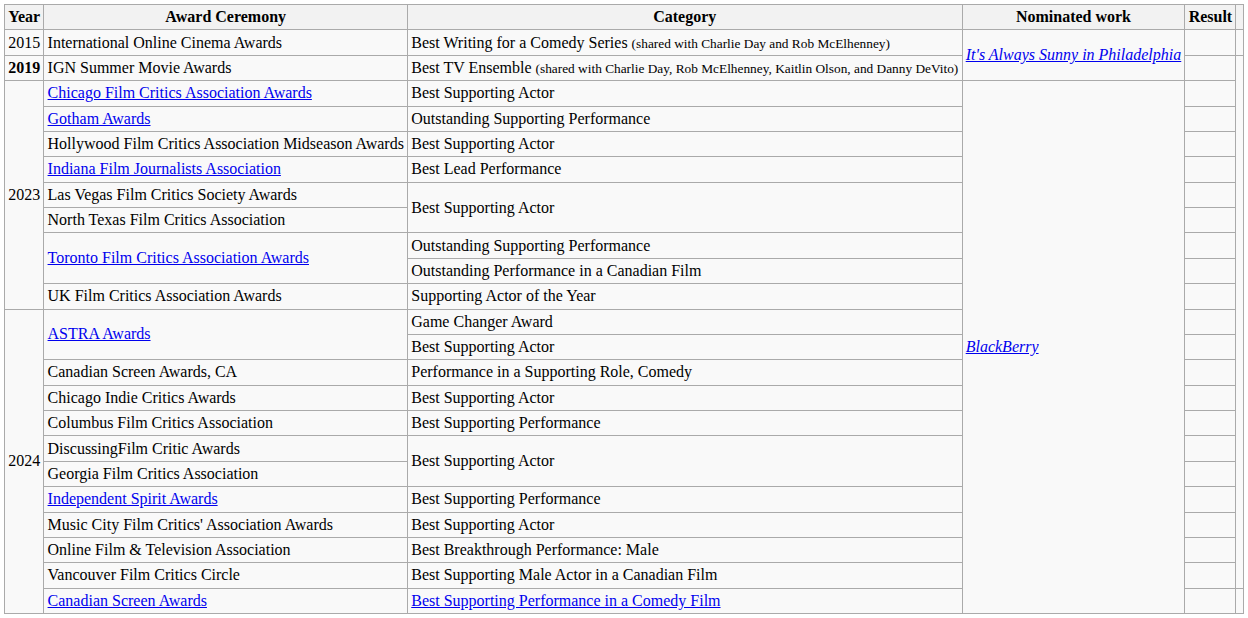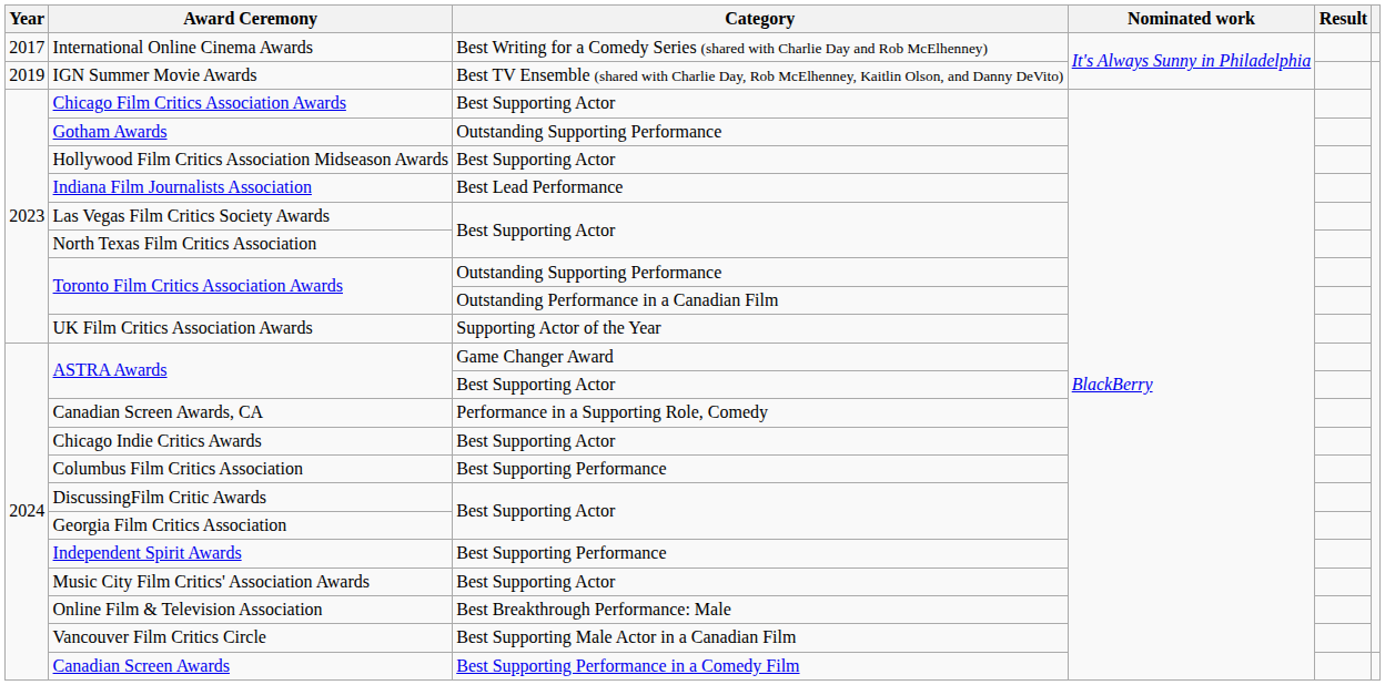 <table class="wikitable sortable">
 <tr>
 <th>Year</th>
 <th>Award Ceremony</th>
 <th>Category</th>
 <th>Nominated work</th>
 <th>Result</th>
 <th class="unsortable"></th>
 </tr>
 <tr>
-<td>2015</td>
+<td>2017</td>
 <td>International Online Cinema Awards</td>
 <td>Best Writing for a Comedy Series <small>(shared with Charlie Day and Rob McElhenney)</small></td>
 <td rowspan="2"><em><a href='#'>It's Always Sunny in Philadelphia</a></em></td>
 <td></td>
 <td></td>
 </tr>
 <tr>
-<td><strong>2019</strong></td>
+<td>2019</td>
 <td>IGN Summer Movie Awards</td>
 <td>Best TV Ensemble <small>(shared with Charlie Day, Rob McElhenney, Kaitlin Olson, and Danny DeVito)</small></td>
 <td></td>
 </tr>
 <tr>
 <td rowspan="9">2023</td>
 <td><a href='#'>Chicago Film Critics Association Awards</a></td>
 <td>Best Supporting Actor</td>
 <td rowspan="21"><em><a href='#'>BlackBerry</a></em></td>
 <td></td>
 </tr>
 <tr>
 <td><a href='#'>Gotham Awards</a></td>
 <td>Outstanding Supporting Performance</td>
 <td></td>
 </tr>
 <tr>
 <td>Hollywood Film Critics Association Midseason Awards</td>
 <td>Best Supporting Actor</td>
 <td></td>
 </tr>
 <tr>
 <td><a href='#'>Indiana Film Journalists Association</a></td>
 <td>Best Lead Performance</td>
 <td></td>
 </tr>
 <tr>
 <td>Las Vegas Film Critics Society Awards</td>
 <td rowspan="2">Best Supporting Actor</td>
 <td></td>
 </tr>
 <tr>
 <td>North Texas Film Critics Association</td>
 <td></td>
 </tr>
 <tr>
 <td rowspan="2"><a href='#'>Toronto Film Critics Association Awards</a></td>
 <td>Outstanding Supporting Performance</td>
 <td></td>
 </tr>
 <tr>
 <td>Outstanding Performance in a Canadian Film</td>
 <td></td>
 </tr>
 <tr>
 <td>UK Film Critics Association Awards</td>
 <td>Supporting Actor of the Year</td>
 <td></td>
 </tr>
 <tr>
 <td rowspan="12">2024</td>
 <td rowspan="2"><a href='#'>ASTRA Awards</a></td>
 <td>Game Changer Award</td>
 <td></td>
 </tr>
 <tr>
 <td>Best Supporting Actor</td>
 <td></td>
 </tr>
 <tr>
 <td>Canadian Screen Awards, CA</td>
 <td>Performance in a Supporting Role, Comedy</td>
 <td></td>
 </tr>
 <tr>
 <td>Chicago Indie Critics Awards</td>
 <td>Best Supporting Actor</td>
 <td></td>
 </tr>
 <tr>
 <td>Columbus Film Critics Association</td>
 <td>Best Supporting Performance</td>
 <td></td>
 </tr>
 <tr>
 <td>DiscussingFilm Critic Awards</td>
 <td rowspan="2">Best Supporting Actor</td>
 <td></td>
 </tr>
 <tr>
 <td>Georgia Film Critics Association</td>
 <td></td>
 </tr>
 <tr>
 <td><a href='#'>Independent Spirit Awards</a></td>
 <td>Best Supporting Performance</td>
 <td></td>
 </tr>
 <tr>
 <td>Music City Film Critics' Association Awards</td>
 <td>Best Supporting Actor</td>
 <td></td>
 </tr>
 <tr>
 <td>Online Film & Television Association</td>
 <td>Best Breakthrough Performance: Male</td>
 <td></td>
 </tr>
 <tr>
 <td>Vancouver Film Critics Circle</td>
 <td>Best Supporting Male Actor in a Canadian Film</td>
 <td></td>
 </tr>
 <tr>
 <td><a href='#'>Canadian Screen Awards</a></td>
 <td><a href='#'>Best Supporting Performance in a Comedy Film</a></td>
 <td></td>
 <td></td>
 </tr>
 </table>
